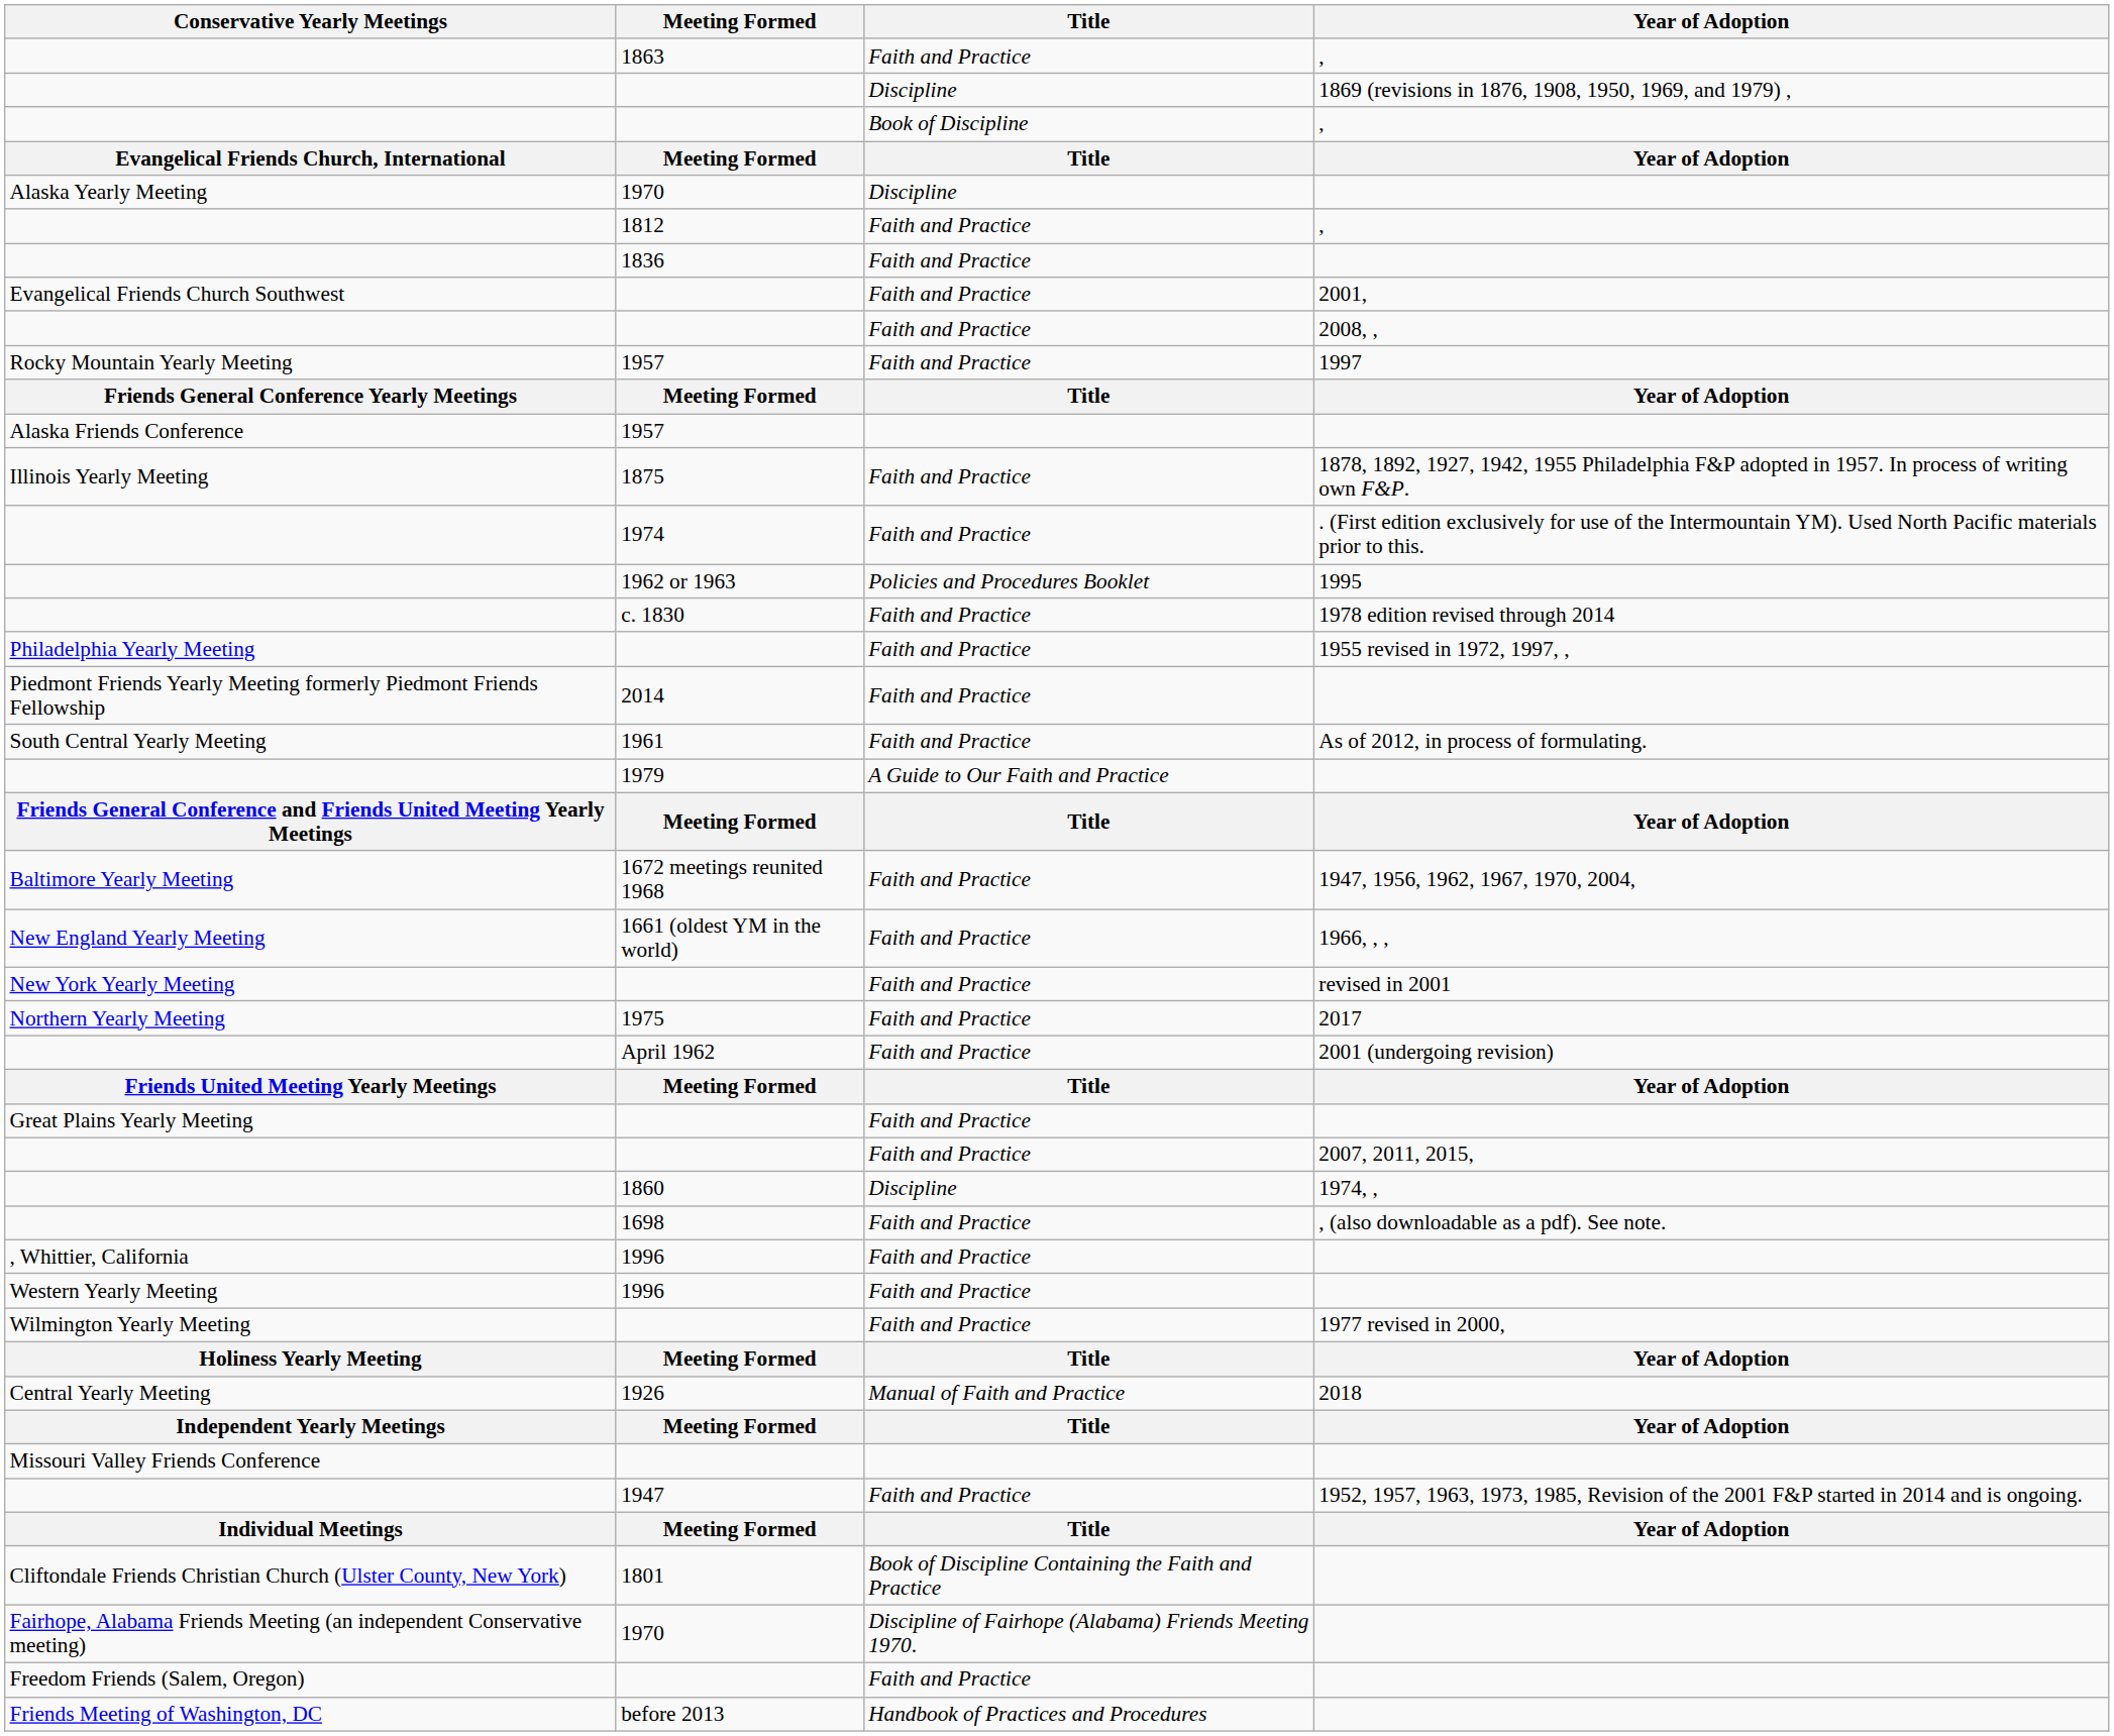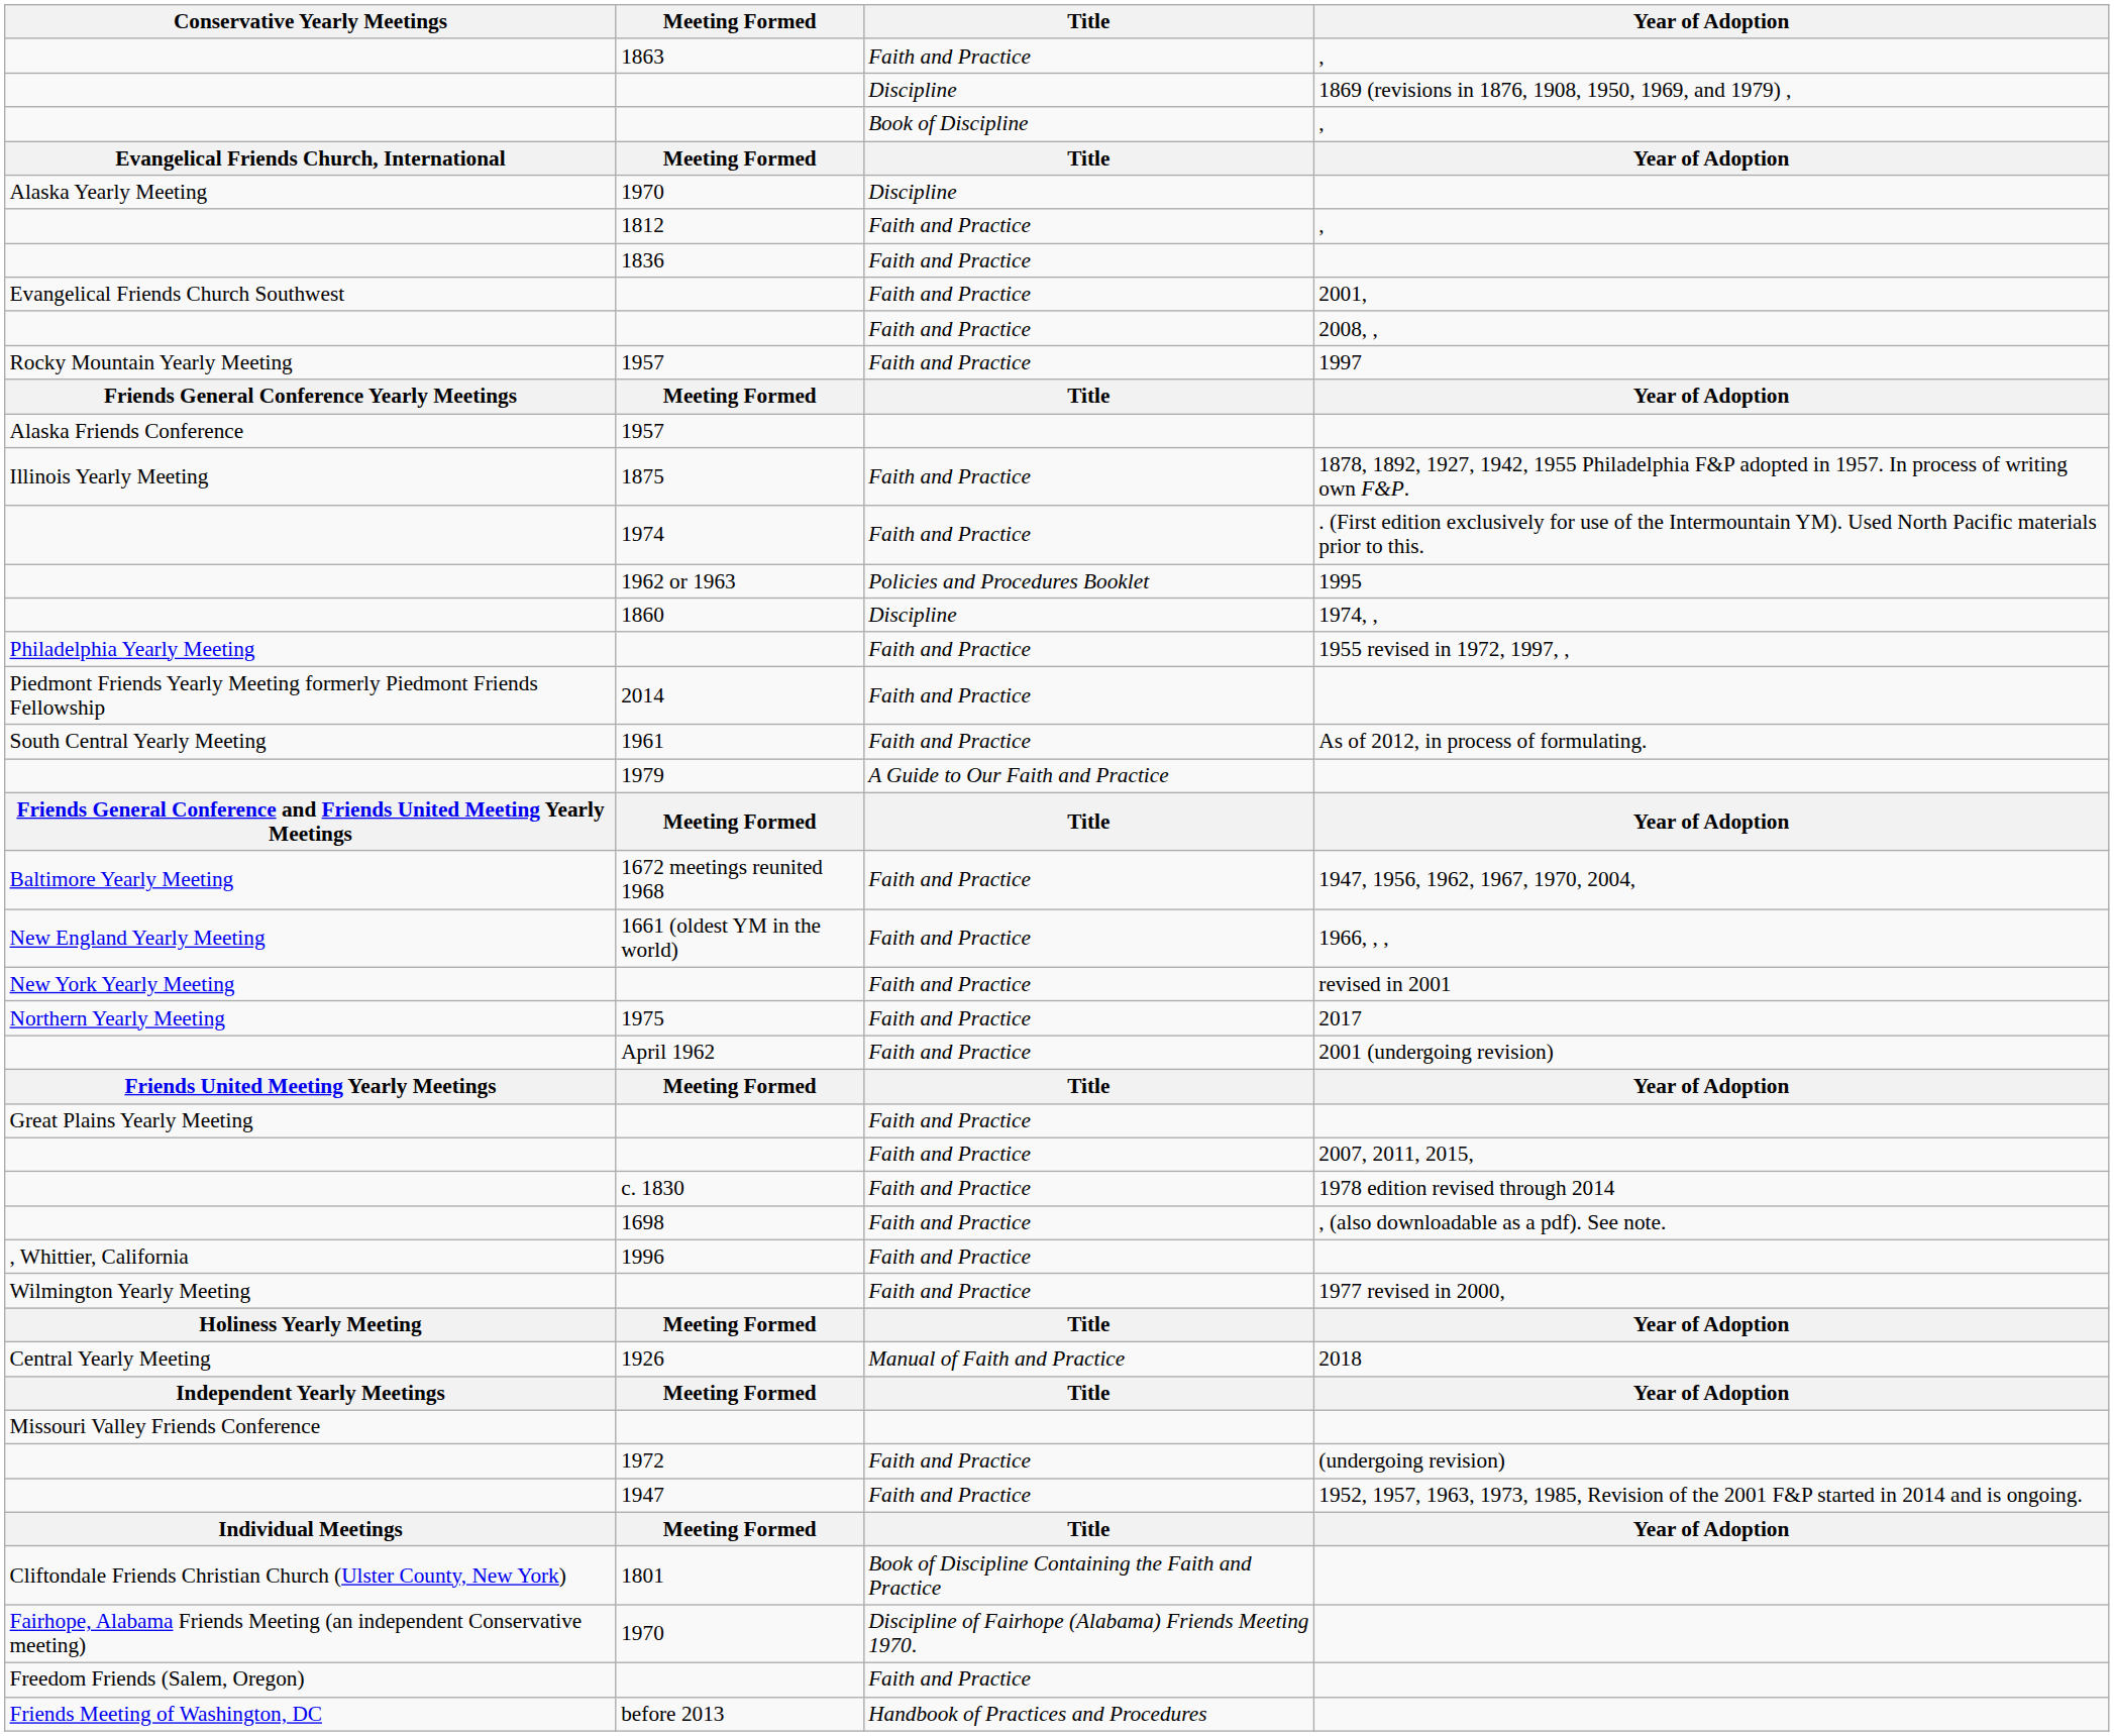 <table class="wikitable">
 <tr>
 <th>Conservative Yearly Meetings</th>
 <th>Meeting Formed</th>
 <th>Title</th>
 <th>Year of Adoption</th>
 </tr>
 <tr>
 <td></td>
 <td>1863</td>
 <td><em>Faith and Practice</em></td>
 <td>, </td>
 </tr>
 <tr>
 <td></td>
 <td></td>
 <td><em>Discipline</em></td>
 <td>1869 (revisions in 1876, 1908, 1950, 1969, and 1979) ,  </td>
 </tr>
 <tr>
 <td></td>
 <td></td>
 <td><em>Book of Discipline</em></td>
 <td> , </td>
 </tr>
 <tr>
 <th>Evangelical Friends Church, International</th>
 <th>Meeting Formed</th>
 <th>Title</th>
 <th>Year of Adoption</th>
 </tr>
 <tr>
 <td>Alaska Yearly Meeting</td>
 <td>1970</td>
 <td><em>Discipline</em></td>
 <td></td>
 </tr>
 <tr>
 <td></td>
 <td>1812</td>
 <td><em>Faith and Practice</em></td>
 <td>, </td>
 </tr>
 <tr>
 <td></td>
 <td>1836</td>
 <td><em>Faith and Practice</em></td>
 <td></td>
 </tr>
 <tr>
 <td>Evangelical Friends Church Southwest</td>
 <td></td>
 <td><em>Faith and Practice</em></td>
 <td>2001, </td>
 </tr>
 <tr>
 <td></td>
 <td></td>
 <td><em>Faith and Practice</em></td>
 <td>2008, , </td>
 </tr>
 <tr>
 <td>Rocky Mountain Yearly Meeting</td>
 <td>1957</td>
 <td><em>Faith and Practice</em></td>
 <td>1997  </td>
 </tr>
 <tr>
 <th>Friends General Conference Yearly Meetings</th>
 <th>Meeting Formed</th>
 <th>Title</th>
 <th>Year of Adoption</th>
 </tr>
 <tr>
 <td>Alaska Friends Conference</td>
 <td>1957</td>
 <td></td>
 <td></td>
 </tr>
 <tr>
 <td>Illinois Yearly Meeting</td>
 <td>1875</td>
 <td><em>Faith and Practice</em></td>
 <td>1878, 1892, 1927, 1942, 1955 Philadelphia F&P adopted in 1957.  In process of writing own <em>F&P</em>.</td>
 </tr>
 <tr>
 <td></td>
 <td>1974</td>
 <td><em>Faith and Practice</em></td>
 <td>. (First edition exclusively for use of the Intermountain YM).  Used North Pacific materials prior to this.</td>
 </tr>
 <tr>
 <td></td>
 <td>1962 or 1963</td>
 <td><em>Policies and Procedures Booklet</em></td>
 <td>1995 </td>
 </tr>
 <tr>
 <td></td>
-<td>c. 1830</td>
-<td><em>Faith and Practice</em></td>
-<td>1978 edition revised through 2014  </td>
+<td>1860</td>
+<td><em>Discipline</em></td>
+<td>1974, , </td>
 </tr>
 <tr>
 <td><a href='#'>Philadelphia Yearly Meeting</a></td>
 <td></td>
 <td><em>Faith and Practice</em></td>
 <td>1955 revised in 1972, 1997, , </td>
 </tr>
 <tr>
 <td>Piedmont Friends Yearly Meeting formerly Piedmont Friends Fellowship</td>
 <td>2014</td>
 <td><em>Faith and Practice</em></td>
 <td></td>
 </tr>
 <tr>
 <td>South Central Yearly Meeting</td>
 <td>1961</td>
 <td><em>Faith and Practice</em></td>
 <td>As of 2012, in process of formulating.</td>
 </tr>
 <tr>
 <td></td>
 <td>1979</td>
 <td><em>A Guide to Our Faith and Practice</em></td>
 <td></td>
 </tr>
 <tr>
 <th><a href='#'>Friends General Conference</a> and <a href='#'>Friends United Meeting</a> Yearly Meetings</th>
 <th>Meeting Formed</th>
 <th>Title</th>
 <th>Year of Adoption</th>
 </tr>
 <tr>
 <td><a href='#'>Baltimore Yearly Meeting</a></td>
 <td>1672 meetings reunited 1968</td>
 <td><em>Faith and Practice</em></td>
 <td>1947, 1956, 1962, 1967, 1970, 2004, </td>
 </tr>
 <tr>
 <td><a href='#'>New England Yearly Meeting</a></td>
 <td>1661 (oldest YM in the world)</td>
 <td><em>Faith and Practice</em></td>
 <td>1966,  , , </td>
 </tr>
 <tr>
 <td><a href='#'>New York Yearly Meeting</a></td>
 <td></td>
 <td><em>Faith and Practice</em></td>
 <td> revised in 2001</td>
 </tr>
 <tr>
 <td><a href='#'>Northern Yearly Meeting</a></td>
 <td>1975</td>
 <td><em>Faith and Practice</em></td>
 <td>2017 </td>
 </tr>
 <tr>
 <td></td>
 <td>April 1962</td>
 <td><em>Faith and Practice</em></td>
 <td>2001 (undergoing revision) </td>
 </tr>
 <tr>
 <th><a href='#'>Friends United Meeting</a> Yearly Meetings</th>
 <th>Meeting Formed</th>
 <th>Title</th>
 <th>Year of Adoption</th>
 </tr>
 <tr>
 <td>Great Plains Yearly Meeting</td>
 <td></td>
 <td><em>Faith and Practice</em></td>
 <td></td>
 </tr>
 <tr>
 <td></td>
 <td></td>
 <td><em>Faith and Practice</em></td>
 <td>2007, 2011, 2015, </td>
 </tr>
 <tr>
 <td></td>
-<td>1860</td>
-<td><em>Discipline</em></td>
-<td>1974, , </td>
+<td>c. 1830</td>
+<td><em>Faith and Practice</em></td>
+<td>1978 edition revised through 2014  </td>
 </tr>
 <tr>
 <td></td>
 <td>1698</td>
 <td><em>Faith and Practice</em></td>
 <td>,  (also downloadable as a pdf).  See note.</td>
 </tr>
 <tr>
 <td>, Whittier, California</td>
-<td>1996</td>
-<td><em>Faith and Practice</em></td>
-<td></td>
-</tr>
-<tr>
-<td>Western Yearly Meeting</td>
 <td>1996</td>
 <td><em>Faith and Practice</em></td>
 <td></td>
 </tr>
 <tr>
 <td>Wilmington Yearly Meeting</td>
 <td></td>
 <td><em>Faith and Practice</em></td>
 <td>1977 revised in 2000, </td>
 </tr>
 <tr>
 <th>Holiness Yearly Meeting</th>
 <th>Meeting Formed</th>
 <th>Title</th>
 <th>Year of Adoption</th>
 </tr>
 <tr>
 <td>Central Yearly Meeting</td>
 <td>1926</td>
 <td><em>Manual of Faith and Practice</em></td>
 <td>2018</td>
 </tr>
 <tr>
 <th>Independent Yearly Meetings</th>
 <th>Meeting Formed</th>
 <th>Title</th>
 <th>Year of Adoption</th>
 </tr>
 <tr>
 <td>Missouri Valley Friends Conference</td>
 <td></td>
 <td></td>
 <td></td>
+</tr>
+<tr>
+<td></td>
+<td>1972</td>
+<td><em>Faith and Practice</em></td>
+<td> (undergoing revision)  </td>
 </tr>
 <tr>
 <td></td>
 <td>1947</td>
 <td><em>Faith and Practice</em></td>
 <td>1952, 1957, 1963, 1973, 1985,  Revision of the 2001 F&P started in 2014 and is ongoing.</td>
 </tr>
 <tr>
 <th>Individual Meetings</th>
 <th>Meeting Formed</th>
 <th>Title</th>
 <th>Year of Adoption</th>
 </tr>
 <tr>
 <td>Cliftondale Friends Christian Church (<a href='#'>Ulster County, New York</a>)</td>
 <td>1801</td>
 <td><em>Book of Discipline Containing the Faith and Practice</em></td>
 <td></td>
 </tr>
 <tr>
 <td><a href='#'>Fairhope, Alabama</a> Friends Meeting (an independent Conservative meeting)</td>
 <td>1970</td>
 <td><em>Discipline of Fairhope (Alabama) Friends Meeting 1970</em>.</td>
 <td></td>
 </tr>
 <tr>
 <td>Freedom Friends (Salem, Oregon)</td>
 <td></td>
 <td><em>Faith and Practice</em></td>
 <td></td>
 </tr>
 <tr>
 <td><a href='#'>Friends Meeting of Washington, DC</a></td>
 <td>before 2013</td>
 <td><em>Handbook of Practices and Procedures</em></td>
 <td></td>
 </tr>
 </table>
